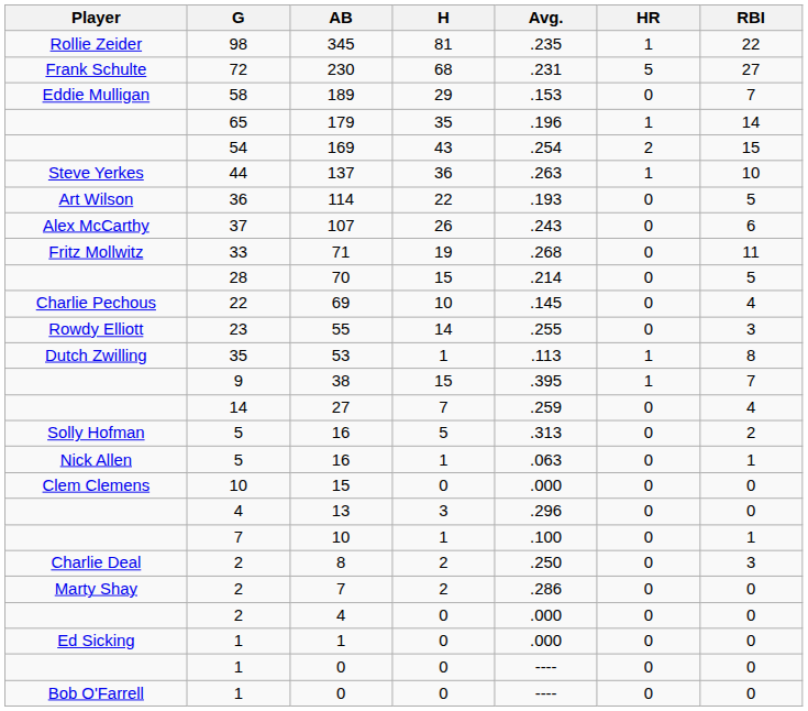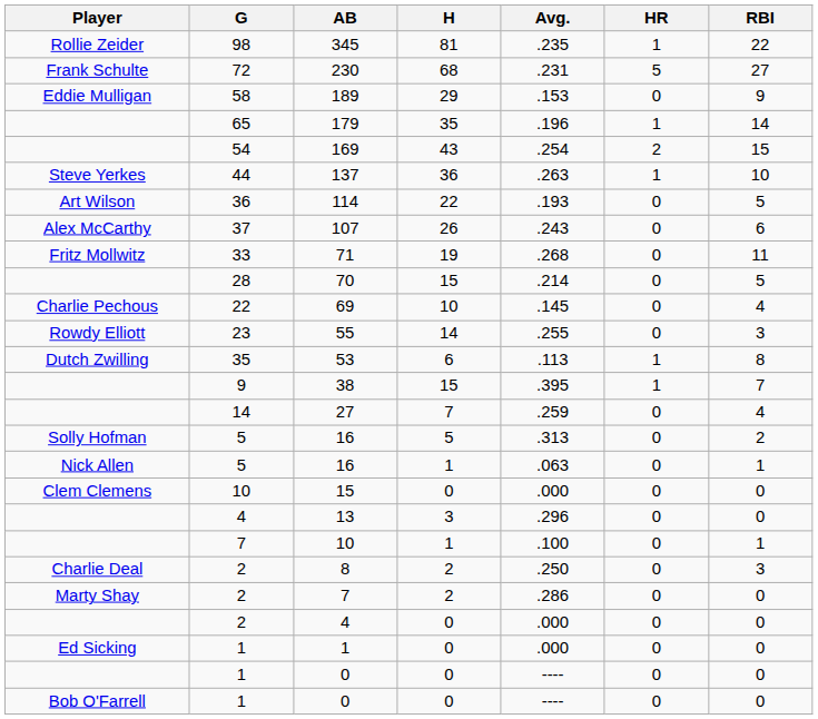 <table class="wikitable sortable">
 <tr>
 <th bgcolor="#DDDDFF" width="16%">Player</th>
 <th bgcolor="#DDDDFF" width="9%">G</th>
 <th bgcolor="#DDDDFF" width="9%">AB</th>
 <th bgcolor="#DDDDFF" width="9%">H</th>
 <th bgcolor="#DDDDFF" width="9%">Avg.</th>
 <th bgcolor="#DDDDFF" width="9%">HR</th>
 <th bgcolor="#DDDDFF" width="9%">RBI</th>
 </tr>
 <tr align="center">
 <td><a href='#'>Rollie Zeider</a></td>
 <td>98</td>
 <td>345</td>
 <td>81</td>
 <td>.235</td>
 <td>1</td>
 <td>22</td>
 </tr>
 <tr align=center>
 <td><a href='#'>Frank Schulte</a></td>
 <td>72</td>
 <td>230</td>
 <td>68</td>
 <td>.231</td>
 <td>5</td>
 <td>27</td>
 </tr>
 <tr align=center>
 <td><a href='#'>Eddie Mulligan</a></td>
 <td>58</td>
 <td>189</td>
 <td>29</td>
 <td>.153</td>
 <td>0</td>
-<td>7</td>
+<td>9</td>
 </tr>
 <tr align=center>
 <td></td>
 <td>65</td>
 <td>179</td>
 <td>35</td>
 <td>.196</td>
 <td>1</td>
 <td>14</td>
 </tr>
 <tr align="center">
 <td></td>
 <td>54</td>
 <td>169</td>
 <td>43</td>
 <td>.254</td>
 <td>2</td>
 <td>15</td>
 </tr>
 <tr align="center">
 <td><a href='#'>Steve Yerkes</a></td>
 <td>44</td>
 <td>137</td>
 <td>36</td>
 <td>.263</td>
 <td>1</td>
 <td>10</td>
 </tr>
 <tr align=center>
 <td><a href='#'>Art Wilson</a></td>
 <td>36</td>
 <td>114</td>
 <td>22</td>
 <td>.193</td>
 <td>0</td>
 <td>5</td>
 </tr>
 <tr align=center>
 <td><a href='#'>Alex McCarthy</a></td>
 <td>37</td>
 <td>107</td>
 <td>26</td>
 <td>.243</td>
 <td>0</td>
 <td>6</td>
 </tr>
 <tr align=center>
 <td><a href='#'>Fritz Mollwitz</a></td>
 <td>33</td>
 <td>71</td>
 <td>19</td>
 <td>.268</td>
 <td>0</td>
 <td>11</td>
 </tr>
 <tr align=center>
 <td></td>
 <td>28</td>
 <td>70</td>
 <td>15</td>
 <td>.214</td>
 <td>0</td>
 <td>5</td>
 </tr>
 <tr align="center">
 <td><a href='#'>Charlie Pechous</a></td>
 <td>22</td>
 <td>69</td>
 <td>10</td>
 <td>.145</td>
 <td>0</td>
 <td>4</td>
 </tr>
 <tr align=center>
 <td><a href='#'>Rowdy Elliott</a></td>
 <td>23</td>
 <td>55</td>
 <td>14</td>
 <td>.255</td>
 <td>0</td>
 <td>3</td>
 </tr>
 <tr align=center>
 <td><a href='#'>Dutch Zwilling</a></td>
 <td>35</td>
 <td>53</td>
-<td>1</td>
+<td>6</td>
 <td>.113</td>
 <td>1</td>
 <td>8</td>
 </tr>
 <tr align=center>
 <td></td>
 <td>9</td>
 <td>38</td>
 <td>15</td>
 <td>.395</td>
 <td>1</td>
 <td>7</td>
 </tr>
 <tr align="center">
 <td></td>
 <td>14</td>
 <td>27</td>
 <td>7</td>
 <td>.259</td>
 <td>0</td>
 <td>4</td>
 </tr>
 <tr align="center">
 <td><a href='#'>Solly Hofman</a></td>
 <td>5</td>
 <td>16</td>
 <td>5</td>
 <td>.313</td>
 <td>0</td>
 <td>2</td>
 </tr>
 <tr align=center>
 <td><a href='#'>Nick Allen</a></td>
 <td>5</td>
 <td>16</td>
 <td>1</td>
 <td>.063</td>
 <td>0</td>
 <td>1</td>
 </tr>
 <tr align=center>
 <td><a href='#'>Clem Clemens</a></td>
 <td>10</td>
 <td>15</td>
 <td>0</td>
 <td>.000</td>
 <td>0</td>
 <td>0</td>
 </tr>
 <tr align=center>
 <td></td>
 <td>4</td>
 <td>13</td>
 <td>3</td>
 <td>.296</td>
 <td>0</td>
 <td>0</td>
 </tr>
 <tr align="center">
 <td></td>
 <td>7</td>
 <td>10</td>
 <td>1</td>
 <td>.100</td>
 <td>0</td>
 <td>1</td>
 </tr>
 <tr align="center">
 <td><a href='#'>Charlie Deal</a></td>
 <td>2</td>
 <td>8</td>
 <td>2</td>
 <td>.250</td>
 <td>0</td>
 <td>3</td>
 </tr>
 <tr align=center>
 <td><a href='#'>Marty Shay</a></td>
 <td>2</td>
 <td>7</td>
 <td>2</td>
 <td>.286</td>
 <td>0</td>
 <td>0</td>
 </tr>
 <tr align=center>
 <td></td>
 <td>2</td>
 <td>4</td>
 <td>0</td>
 <td>.000</td>
 <td>0</td>
 <td>0</td>
 </tr>
 <tr align="center">
 <td><a href='#'>Ed Sicking</a></td>
 <td>1</td>
 <td>1</td>
 <td>0</td>
 <td>.000</td>
 <td>0</td>
 <td>0</td>
 </tr>
 <tr align=center>
 <td></td>
 <td>1</td>
 <td>0</td>
 <td>0</td>
 <td>----</td>
 <td>0</td>
 <td>0</td>
 </tr>
 <tr align=center>
 <td><a href='#'>Bob O'Farrell</a></td>
 <td>1</td>
 <td>0</td>
 <td>0</td>
 <td>----</td>
 <td>0</td>
 <td>0</td>
 </tr>
 </table>
